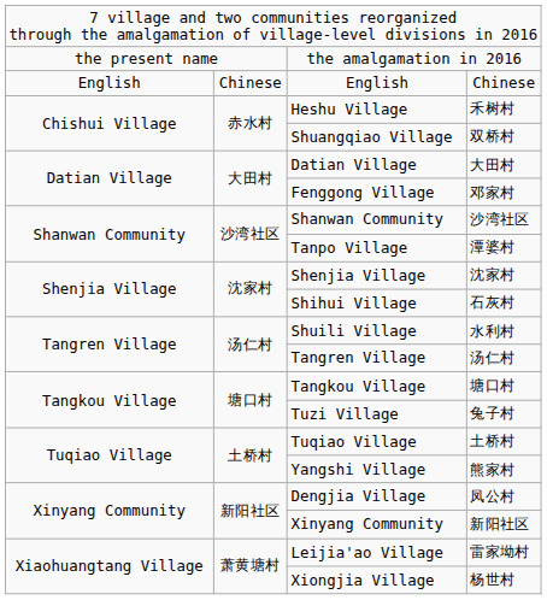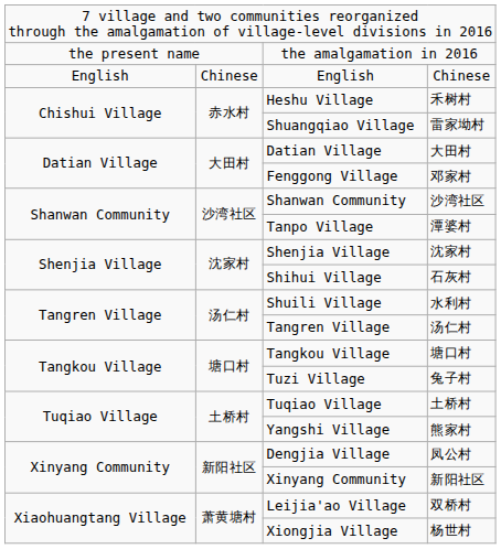 <table class="wikitable">
 <tr>
 <td align=center colspan=4>7 village and two communities reorganized<br>through the amalgamation of village-level divisions in 2016</td>
 </tr>
 <tr align=center>
 <td align=center colspan=2>the present name</td>
 <td align=center colspan=2>the amalgamation in 2016</td>
 </tr>
 <tr align=center>
 <td>English</td>
 <td>Chinese</td>
 <td>English</td>
 <td>Chinese</td>
 </tr>
 <tr>
 <td align=center rowspan=2>Chishui Village</td>
 <td align=center rowspan=2>赤水村</td>
 <td>Heshu Village</td>
 <td>禾树村</td>
 </tr>
 <tr>
 <td>Shuangqiao Village</td>
-<td>双桥村</td>
+<td>雷家坳村</td>
 </tr>
 <tr>
 <td align=center rowspan=2>Datian Village</td>
 <td align=center rowspan=2>大田村</td>
 <td>Datian Village</td>
 <td>大田村</td>
 </tr>
 <tr>
 <td>Fenggong Village</td>
 <td>邓家村</td>
 </tr>
 <tr>
 <td align=center rowspan=2>Shanwan Community</td>
 <td align=center rowspan=2>沙湾社区</td>
 <td>Shanwan Community</td>
 <td>沙湾社区</td>
 </tr>
 <tr>
 <td>Tanpo Village</td>
 <td>潭婆村</td>
 </tr>
 <tr>
 <td align=center rowspan=2>Shenjia Village</td>
 <td align=center rowspan=2>沈家村</td>
 <td>Shenjia Village</td>
 <td>沈家村</td>
 </tr>
 <tr>
 <td>Shihui Village</td>
 <td>石灰村</td>
 </tr>
 <tr>
 <td align=center rowspan=2>Tangren Village</td>
 <td align=center rowspan=2>汤仁村</td>
 <td>Shuili Village</td>
 <td>水利村</td>
 </tr>
 <tr>
 <td>Tangren Village</td>
 <td>汤仁村</td>
 </tr>
 <tr>
 <td align=center rowspan=2>Tangkou Village</td>
 <td align=center rowspan=2>塘口村</td>
 <td>Tangkou Village</td>
 <td>塘口村</td>
 </tr>
 <tr>
 <td>Tuzi Village</td>
 <td>兔子村</td>
 </tr>
 <tr>
 <td align=center rowspan=2>Tuqiao Village</td>
 <td align=center rowspan=2>土桥村</td>
 <td>Tuqiao Village</td>
 <td>土桥村</td>
 </tr>
 <tr>
 <td>Yangshi Village</td>
 <td>熊家村</td>
 </tr>
 <tr>
 <td align=center rowspan=2>Xinyang Community</td>
 <td align=center rowspan=2>新阳社区</td>
 <td>Dengjia Village</td>
 <td>凤公村</td>
 </tr>
 <tr>
 <td>Xinyang Community</td>
 <td>新阳社区</td>
 </tr>
 <tr>
 <td align=center rowspan=2>Xiaohuangtang Village</td>
 <td align=center rowspan=2>萧黄塘村</td>
 <td>Leijia'ao Village</td>
-<td>雷家坳村</td>
+<td>双桥村</td>
 </tr>
 <tr>
 <td>Xiongjia Village</td>
 <td>杨世村</td>
 </tr>
 </table>
